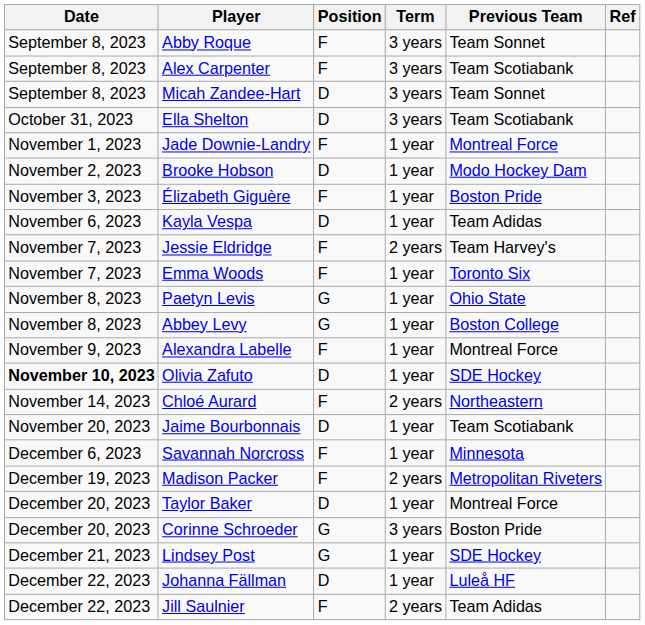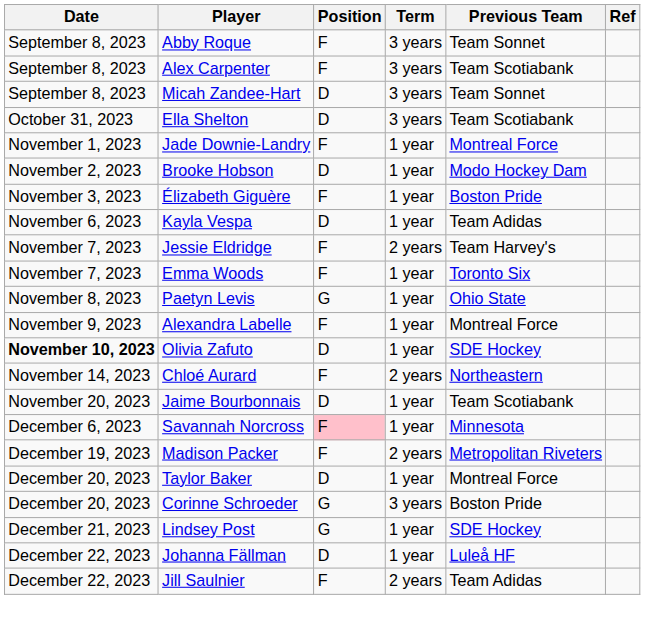 <table class="wikitable">
 <tr style="text-align:center; background:#ddd;">
 <th>Date</th>
 <th>Player</th>
 <th>Position</th>
 <th>Term</th>
 <th>Previous Team</th>
 <th>Ref</th>
 </tr>
 <tr>
 <td>September 8, 2023</td>
 <td><a href='#'>Abby Roque</a></td>
 <td>F</td>
 <td>3 years</td>
 <td>Team Sonnet</td>
 <td></td>
 </tr>
 <tr>
 <td>September 8, 2023</td>
 <td><a href='#'>Alex Carpenter</a></td>
 <td>F</td>
 <td>3 years</td>
 <td>Team Scotiabank</td>
 <td></td>
 </tr>
 <tr>
 <td>September 8, 2023</td>
 <td><a href='#'>Micah Zandee-Hart</a></td>
 <td>D</td>
 <td>3 years</td>
 <td>Team Sonnet</td>
 <td></td>
 </tr>
 <tr>
 <td>October 31, 2023</td>
 <td><a href='#'>Ella Shelton</a></td>
 <td>D</td>
 <td>3 years</td>
 <td>Team Scotiabank</td>
 <td></td>
 </tr>
 <tr>
 <td>November 1, 2023</td>
 <td><a href='#'>Jade Downie-Landry</a></td>
 <td>F</td>
 <td>1 year</td>
 <td><a href='#'>Montreal Force</a></td>
 <td></td>
 </tr>
 <tr>
 <td>November 2, 2023</td>
 <td><a href='#'>Brooke Hobson</a></td>
 <td>D</td>
 <td>1 year</td>
 <td><a href='#'>Modo Hockey Dam</a></td>
 <td></td>
 </tr>
 <tr>
 <td>November 3, 2023</td>
 <td><a href='#'>Élizabeth Giguère</a></td>
 <td>F</td>
 <td>1 year</td>
 <td><a href='#'>Boston Pride</a></td>
 <td></td>
 </tr>
 <tr>
 <td>November 6, 2023</td>
 <td><a href='#'>Kayla Vespa</a></td>
 <td>D</td>
 <td>1 year</td>
 <td>Team Adidas</td>
 <td></td>
 </tr>
 <tr>
 <td>November 7, 2023</td>
 <td><a href='#'>Jessie Eldridge</a></td>
 <td>F</td>
 <td>2 years</td>
 <td>Team Harvey's</td>
 <td></td>
 </tr>
 <tr>
 <td>November 7, 2023</td>
 <td><a href='#'>Emma Woods</a></td>
 <td>F</td>
 <td>1 year</td>
 <td><a href='#'>Toronto Six</a></td>
 <td></td>
 </tr>
 <tr>
 <td>November 8, 2023</td>
 <td><a href='#'>Paetyn Levis</a></td>
 <td>G</td>
 <td>1 year</td>
 <td><a href='#'>Ohio State</a></td>
 <td></td>
 </tr>
 <tr>
-<td>November 8, 2023</td>
-<td><a href='#'>Abbey Levy</a></td>
-<td>G</td>
-<td>1 year</td>
-<td><a href='#'>Boston College</a></td>
-<td></td>
-</tr>
-<tr>
 <td>November 9, 2023</td>
 <td><a href='#'>Alexandra Labelle</a></td>
 <td>F</td>
 <td>1 year</td>
 <td>Montreal Force</td>
 <td></td>
 </tr>
 <tr>
 <td><strong>November 10, 2023</strong></td>
 <td><a href='#'>Olivia Zafuto</a></td>
 <td>D</td>
 <td>1 year</td>
 <td><a href='#'>SDE Hockey</a></td>
 <td></td>
 </tr>
 <tr>
 <td>November 14, 2023</td>
 <td><a href='#'>Chloé Aurard</a></td>
 <td>F</td>
 <td>2 years</td>
 <td><a href='#'>Northeastern</a></td>
 <td></td>
 </tr>
 <tr>
 <td>November 20, 2023</td>
 <td><a href='#'>Jaime Bourbonnais</a></td>
 <td>D</td>
 <td>1 year</td>
 <td>Team Scotiabank</td>
 <td></td>
 </tr>
 <tr>
 <td>December 6, 2023</td>
 <td><a href='#'>Savannah Norcross</a></td>
-<td>F</td>
+<td style="background: pink;">F</td>
 <td>1 year</td>
 <td><a href='#'>Minnesota</a></td>
 <td></td>
 </tr>
 <tr>
 <td>December 19, 2023</td>
 <td><a href='#'>Madison Packer</a></td>
 <td>F</td>
 <td>2 years</td>
 <td><a href='#'>Metropolitan Riveters</a></td>
 <td></td>
 </tr>
 <tr>
 <td>December 20, 2023</td>
 <td><a href='#'>Taylor Baker</a></td>
 <td>D</td>
 <td>1 year</td>
 <td>Montreal Force</td>
 <td></td>
 </tr>
 <tr>
 <td>December 20, 2023</td>
 <td><a href='#'>Corinne Schroeder</a></td>
 <td>G</td>
 <td>3 years</td>
 <td>Boston Pride</td>
 <td></td>
 </tr>
 <tr>
 <td>December 21, 2023</td>
 <td><a href='#'>Lindsey Post</a></td>
 <td>G</td>
 <td>1 year</td>
 <td><a href='#'>SDE Hockey</a></td>
 <td></td>
 </tr>
 <tr>
 <td>December 22, 2023</td>
 <td><a href='#'>Johanna Fällman</a></td>
 <td>D</td>
 <td>1 year</td>
 <td><a href='#'>Luleå HF</a></td>
 <td></td>
 </tr>
 <tr>
 <td>December 22, 2023</td>
 <td><a href='#'>Jill Saulnier</a></td>
 <td>F</td>
 <td>2 years</td>
 <td>Team Adidas</td>
 <td></td>
 </tr>
 </table>
